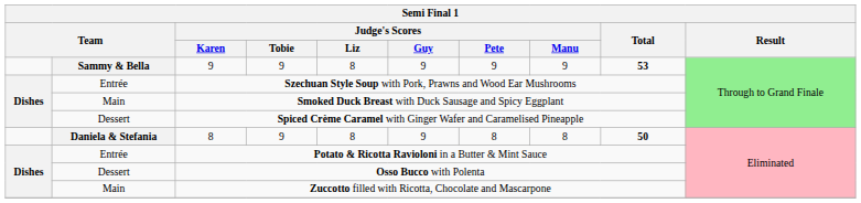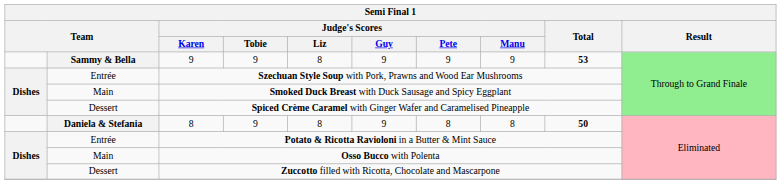 <table class="wikitable plainrowheaders" style="text-align:center; font-size:90%; width:80em; margin:1em auto;">
 <tr>
 <th colspan="10" >Semi Final 1</th>
 </tr>
 <tr>
 <th rowspan="2" style="width:20%;" colspan="2">Team</th>
 <th colspan="6" style="width:50%;">Judge's Scores</th>
 <th rowspan="2" style="width:10%;">Total<br></th>
 <th rowspan="2" style="width:20%;">Result</th>
 </tr>
 <tr>
 <th style="width:50px;"><a href='#'>Karen</a></th>
 <th style="width:50px;">Tobie</th>
 <th style="width:50px;">Liz</th>
 <th style="width:50px;"><a href='#'>Guy</a></th>
 <th style="width:50px;"><a href='#'>Pete</a></th>
 <th style="width:50px;"><a href='#'>Manu</a></th>
 </tr>
 <tr>
 <td></td>
 <th>Sammy & Bella</th>
 <td>9</td>
 <td>9</td>
 <td>8</td>
 <td>9</td>
 <td>9</td>
 <td>9</td>
 <td><strong>53</strong></td>
 <td rowspan=4 style="background:lightgreen">Through to Grand Finale</td>
 </tr>
 <tr>
 <th rowspan="3">Dishes</th>
 <td>Entrée</td>
 <td colspan="7"><strong>Szechuan Style Soup</strong> with Pork, Prawns and Wood Ear Mushrooms</td>
 </tr>
 <tr>
 <td>Main</td>
 <td colspan="7"><strong>Smoked Duck Breast</strong> with Duck Sausage and Spicy Eggplant</td>
 </tr>
 <tr>
 <td>Dessert</td>
 <td colspan="7"><strong>Spiced Crème Caramel</strong> with Ginger Wafer and Caramelised Pineapple</td>
 </tr>
 <tr>
 <td></td>
 <th>Daniela & Stefania</th>
 <td>8</td>
 <td>9</td>
 <td>8</td>
 <td>9</td>
 <td>8</td>
 <td>8</td>
 <td><strong>50</strong></td>
 <td rowspan=4 style="background:lightpink">Eliminated</td>
 </tr>
 <tr>
 <th rowspan="3">Dishes</th>
 <td>Entrée</td>
 <td colspan="7"><strong>Potato & Ricotta Ravioloni</strong> in a Butter & Mint Sauce</td>
 </tr>
 <tr>
-<td>Dessert</td>
+<td>Main</td>
 <td colspan="7"><strong>Osso Bucco </strong>with Polenta</td>
 </tr>
 <tr>
-<td>Main</td>
+<td>Dessert</td>
 <td colspan="7"><strong>Zuccotto</strong> filled with Ricotta, Chocolate and Mascarpone</td>
 </tr>
 <tr>
 </tr>
 </table>
